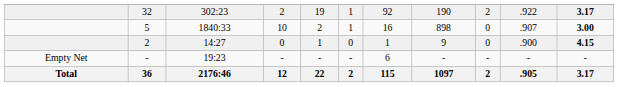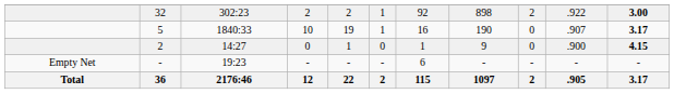 <table class="wikitable sortable" width ="1000">
 <tr align="center">
 </tr>
 <tr align="center" bgcolor="f0f0f0">
 <td></td>
 <td>32</td>
 <td>302:23</td>
 <td>2</td>
-<td>19</td>
+<td>2</td>
 <td>1</td>
 <td>92</td>
-<td>190</td>
+<td>898</td>
 <td>2</td>
 <td>.922</td>
-<td><strong>3.17</strong></td>
+<td><strong>3.00</strong></td>
 </tr>
 <tr align="center" bgcolor="">
 <td></td>
 <td>5</td>
 <td>1840:33</td>
 <td>10</td>
-<td>2</td>
+<td>19</td>
 <td>1</td>
 <td>16</td>
-<td>898</td>
+<td>190</td>
 <td>0</td>
 <td>.907</td>
-<td><strong>3.00</strong></td>
+<td><strong>3.17</strong></td>
 </tr>
 <tr align="center" bgcolor="f0f0f0">
 <td></td>
 <td>2</td>
 <td>14:27</td>
 <td>0</td>
 <td>1</td>
 <td>0</td>
 <td>1</td>
 <td>9</td>
 <td>0</td>
 <td>.900</td>
 <td><strong>4.15</strong></td>
 </tr>
 <tr align="center" bgcolor="">
 <td>Empty Net</td>
 <td>-</td>
 <td>19:23</td>
 <td>-</td>
 <td>-</td>
 <td>-</td>
 <td>6</td>
 <td>-</td>
 <td>-</td>
 <td>-</td>
 <td>-</td>
 </tr>
 <tr>
 <th>Total</th>
 <th>36</th>
 <th>2176:46</th>
 <th>12</th>
 <th>22</th>
 <th>2</th>
 <th>115</th>
 <th>1097</th>
 <th>2</th>
 <th>.905</th>
 <th>3.17</th>
 </tr>
 </table>
